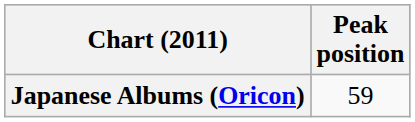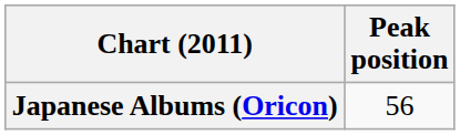 <table class="wikitable plainrowheaders" style="text-align:center">
 <tr>
 <th scope="col">Chart (2011)</th>
 <th scope="col">Peak<br>position</th>
 </tr>
 <tr>
 <th scope="row">Japanese Albums (<a href='#'>Oricon</a>)</th>
-<td>59</td>
+<td>56</td>
 </tr>
 </table>
